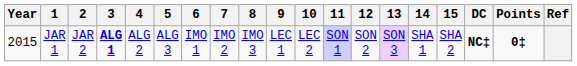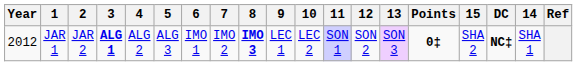 <table class="wikitable" style="text-align:center; font-size:90%">
 <tr>
 <th>Year</th>
 <th>1</th>
 <th>2</th>
 <th>3</th>
 <th>4</th>
 <th>5</th>
 <th>6</th>
 <th>7</th>
 <th>8</th>
 <th>9</th>
 <th>10</th>
 <th>11</th>
 <th>12</th>
 <th>13</th>
-<th>14</th>
+<th>Points</th>
 <th>15</th>
 <th>DC</th>
-<th>Points</th>
+<th>14</th>
 <th>Ref</th>
 </tr>
 <tr>
-<td>2015</td>
+<td>2012</td>
 <td><a href='#'>JAR<br>1</a></td>
 <td><a href='#'>JAR<br>2</a></td>
 <td><strong><a href='#'>ALG<br>1</a></strong></td>
 <td><a href='#'>ALG<br>2</a></td>
 <td><a href='#'>ALG<br>3</a></td>
 <td><a href='#'>IMO<br>1</a></td>
 <td><a href='#'>IMO<br>2</a></td>
-<td><a href='#'>IMO<br>3</a></td>
+<td><strong><a href='#'>IMO<br>3</a></strong></td>
 <td><a href='#'>LEC<br>1</a></td>
 <td><a href='#'>LEC<br>2</a></td>
 <td style="background:#CFCFFF;"><a href='#'>SON<br>1</a><br></td>
 <td><a href='#'>SON<br>2</a></td>
 <td style="background:#EFCFFF;"><a href='#'>SON<br>3</a><br></td>
-<td><a href='#'>SHA<br>1</a></td>
+<td><strong>0‡</strong></td>
 <td><a href='#'>SHA<br>2</a></td>
 <td><strong>NC‡</strong></td>
-<td><strong>0‡</strong></td>
+<td><a href='#'>SHA<br>1</a></td>
 <th></th>
 </tr>
 </table>
